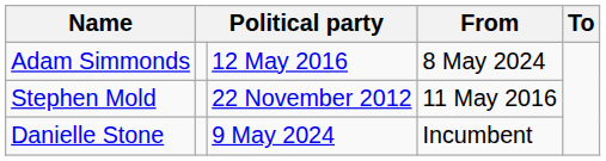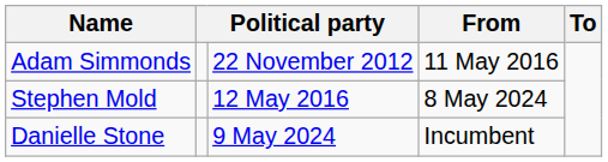 <table class="wikitable">
 <tr>
 <th scope="col">Name</th>
 <th scope="col" colspan="2">Political party</th>
 <th scope="col">From</th>
 <th scope="col">To</th>
 </tr>
 <tr>
 <td><a href='#'>Adam Simmonds</a></td>
 <td></td>
-<td><a href='#'>12 May 2016</a></td>
-<td>8 May 2024</td>
+<td><a href='#'>22 November 2012</a></td>
+<td>11 May 2016</td>
 </tr>
 <tr>
 <td><a href='#'>Stephen Mold</a></td>
 <td></td>
-<td><a href='#'>22 November 2012</a></td>
-<td>11 May 2016</td>
+<td><a href='#'>12 May 2016</a></td>
+<td>8 May 2024</td>
 </tr>
 <tr>
 <td><a href='#'>Danielle Stone</a></td>
 <td></td>
 <td><a href='#'>9 May 2024</a></td>
 <td>Incumbent</td>
 </tr>
 </table>
